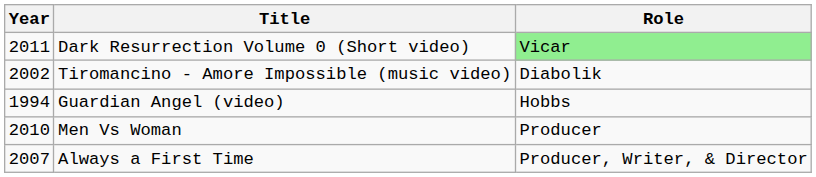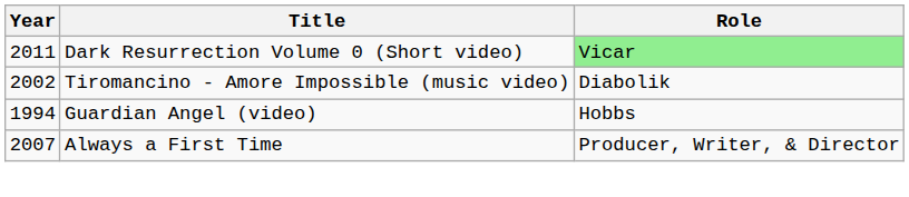 <table class="wikitable sortable">
 <tr>
 <th>Year</th>
 <th>Title</th>
 <th>Role</th>
 </tr>
 <tr>
 <td>2011</td>
 <td>Dark Resurrection Volume 0 (Short video)</td>
 <td style="background: lightgreen;">Vicar</td>
 </tr>
 <tr>
 <td>2002</td>
 <td>Tiromancino - Amore Impossible (music video)</td>
 <td>Diabolik</td>
 </tr>
 <tr>
 <td>1994</td>
 <td>Guardian Angel (video)</td>
 <td>Hobbs</td>
 </tr>
 <tr>
-<td>2010</td>
-<td>Men Vs Woman</td>
-<td>Producer</td>
-</tr>
-<tr>
 <td>2007</td>
 <td>Always a First Time</td>
 <td>Producer, Writer, & Director</td>
 </tr>
 </table>
